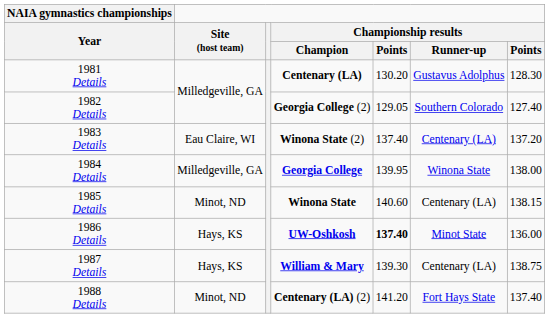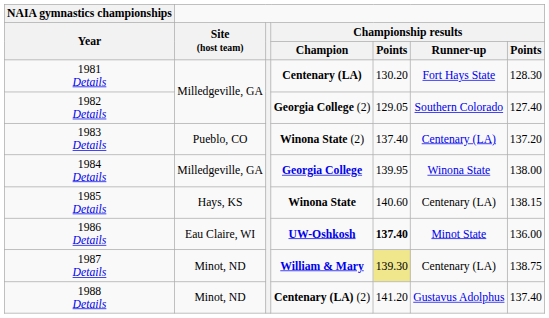 <table class="wikitable" style="text-align:center">
 <tr>
 <th style=>NAIA gymnastics championships</th>
 </tr>
 <tr>
 <th rowspan="2">Year</th>
 <th rowspan="2">Site<br><small>(host team)</small></th>
 <th rowspan="2"></th>
 <th colspan=4>Championship results</th>
 </tr>
 <tr>
 <th>Champion</th>
 <th>Points</th>
 <th>Runner-up</th>
 <th>Points</th>
 </tr>
 <tr>
 <td>1981<br> <em><a href='#'>Details</a></em></td>
 <td rowspan=2>Milledgeville, GA</td>
 <th rowspan=8></th>
 <td><strong>Centenary (LA)</strong></td>
 <td>130.20</td>
-<td><a href='#'>Gustavus Adolphus</a></td>
+<td><a href='#'>Fort Hays State</a></td>
 <td>128.30</td>
 </tr>
 <tr>
 <td>1982<br> <em><a href='#'>Details</a></em></td>
 <td><strong>Georgia College</strong> (2)</td>
 <td>129.05</td>
 <td><a href='#'>Southern Colorado</a></td>
 <td>127.40</td>
 </tr>
 <tr>
 <td>1983<br> <em><a href='#'>Details</a></em></td>
-<td>Eau Claire, WI</td>
+<td>Pueblo, CO</td>
 <td><strong>Winona State</strong> (2)</td>
 <td>137.40</td>
 <td><a href='#'>Centenary (LA)</a></td>
 <td>137.20</td>
 </tr>
 <tr>
 <td>1984<br> <em><a href='#'>Details</a></em></td>
 <td>Milledgeville, GA</td>
 <td><strong><a href='#'>Georgia College</a></strong></td>
 <td>139.95</td>
 <td><a href='#'>Winona State</a></td>
 <td>138.00</td>
 </tr>
 <tr>
 <td>1985<br> <em><a href='#'>Details</a></em></td>
-<td>Minot, ND</td>
+<td>Hays, KS</td>
 <td><strong>Winona State</strong></td>
 <td>140.60</td>
 <td>Centenary (LA)</td>
 <td>138.15</td>
 </tr>
 <tr>
 <td>1986<br> <em><a href='#'>Details</a></em></td>
-<td>Hays, KS</td>
+<td>Eau Claire, WI</td>
 <td><strong><a href='#'>UW-Oshkosh</a></strong></td>
 <td><strong>137.40</strong></td>
 <td><a href='#'>Minot State</a></td>
 <td>136.00</td>
 </tr>
 <tr>
 <td>1987<br> <em><a href='#'>Details</a></em></td>
-<td>Hays, KS</td>
+<td>Minot, ND</td>
 <td><strong><a href='#'>William & Mary</a></strong></td>
-<td>139.30</td>
+<td style="background: khaki;">139.30</td>
 <td>Centenary (LA)</td>
 <td>138.75</td>
 </tr>
 <tr>
 <td>1988<br> <em><a href='#'>Details</a></em></td>
 <td>Minot, ND</td>
 <td><strong>Centenary (LA)</strong> (2)</td>
 <td>141.20</td>
-<td><a href='#'>Fort Hays State</a></td>
+<td><a href='#'>Gustavus Adolphus</a></td>
 <td>137.40</td>
 </tr>
 </table>
